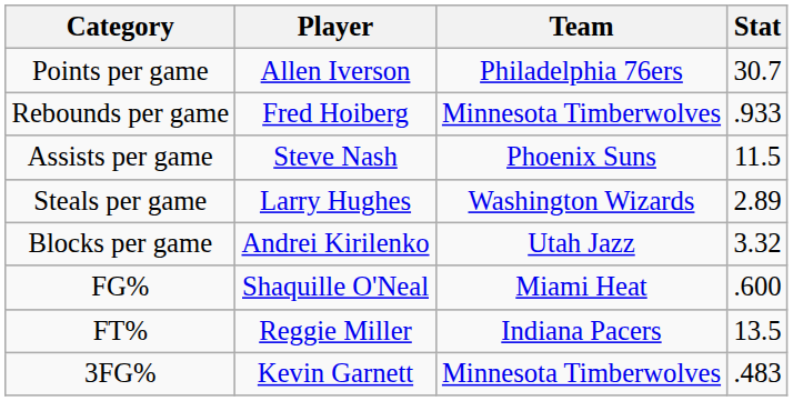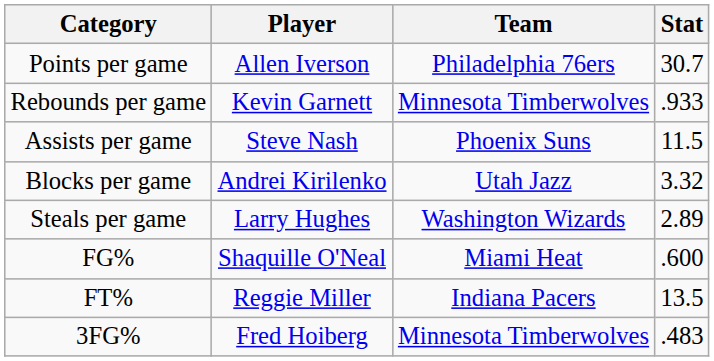 <table class="wikitable" style="text-align:center">
 <tr>
 <th>Category</th>
 <th>Player</th>
 <th>Team</th>
 <th>Stat</th>
 </tr>
 <tr>
 <td>Points per game</td>
 <td><a href='#'>Allen Iverson</a></td>
 <td><a href='#'>Philadelphia 76ers</a></td>
 <td>30.7</td>
 </tr>
 <tr>
 <td>Rebounds per game</td>
-<td><a href='#'>Fred Hoiberg</a></td>
+<td><a href='#'>Kevin Garnett</a></td>
 <td><a href='#'>Minnesota Timberwolves</a></td>
 <td>.933</td>
 </tr>
 <tr>
 <td>Assists per game</td>
 <td><a href='#'>Steve Nash</a></td>
 <td><a href='#'>Phoenix Suns</a></td>
 <td>11.5</td>
 </tr>
 <tr>
+<td>Blocks per game</td>
+<td><a href='#'>Andrei Kirilenko</a></td>
+<td><a href='#'>Utah Jazz</a></td>
+<td>3.32</td>
+</tr>
+<tr>
 <td>Steals per game</td>
 <td><a href='#'>Larry Hughes</a></td>
 <td><a href='#'>Washington Wizards</a></td>
 <td>2.89</td>
-</tr>
-<tr>
-<td>Blocks per game</td>
-<td><a href='#'>Andrei Kirilenko</a></td>
-<td><a href='#'>Utah Jazz</a></td>
-<td>3.32</td>
 </tr>
 <tr>
 <td>FG%</td>
 <td><a href='#'>Shaquille O'Neal</a></td>
 <td><a href='#'>Miami Heat</a></td>
 <td>.600</td>
 </tr>
 <tr>
 <td>FT%</td>
 <td><a href='#'>Reggie Miller</a></td>
 <td><a href='#'>Indiana Pacers</a></td>
 <td>13.5</td>
 </tr>
 <tr>
 <td>3FG%</td>
-<td><a href='#'>Kevin Garnett</a></td>
+<td><a href='#'>Fred Hoiberg</a></td>
 <td><a href='#'>Minnesota Timberwolves</a></td>
 <td>.483</td>
 </tr>
 </table>
